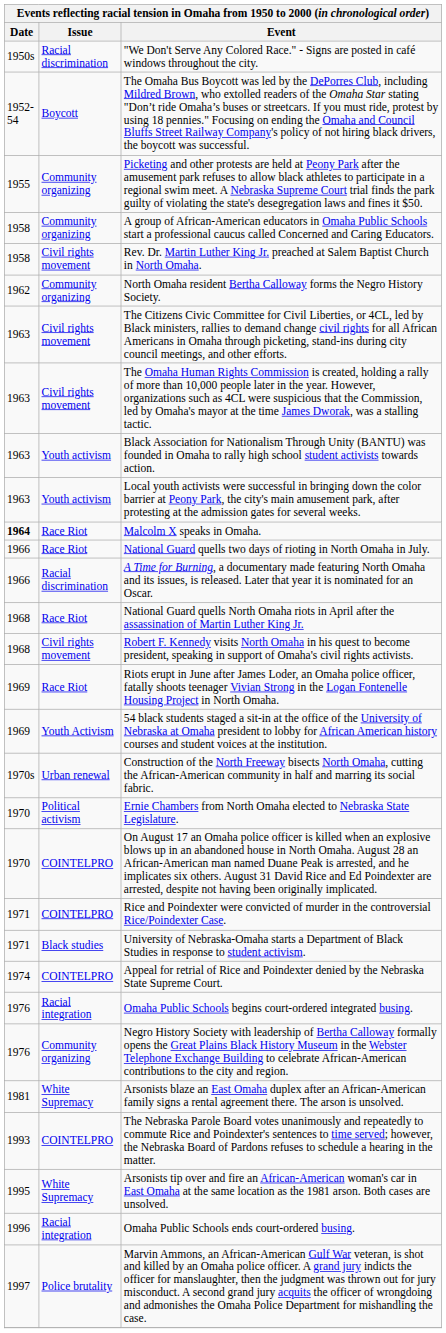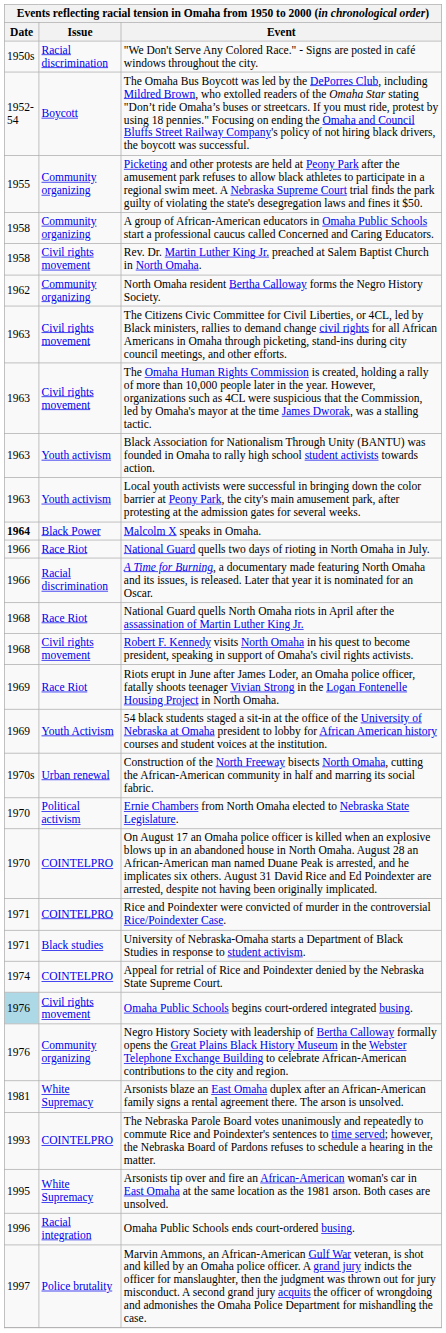 <table class="wikitable">
 <tr>
 <th align="center" colspan="6"><strong>Events reflecting racial tension in Omaha from 1950 to 2000</strong> (<em>in chronological order</em>)</th>
 </tr>
 <tr>
 <th>Date</th>
 <th>Issue</th>
 <th>Event</th>
 </tr>
 <tr>
 <td>1950s</td>
 <td><a href='#'>Racial discrimination</a></td>
 <td>"We Don't Serve Any Colored Race." - Signs are posted in café windows throughout the city.</td>
 </tr>
 <tr>
 <td>1952-54</td>
 <td><a href='#'>Boycott</a></td>
 <td>The Omaha Bus Boycott was led by the <a href='#'>DePorres Club</a>, including <a href='#'>Mildred Brown</a>, who extolled readers of the <em>Omaha Star</em> stating "Don’t ride Omaha’s buses or streetcars. If you must ride, protest by using 18 pennies." Focusing on ending the <a href='#'>Omaha and Council Bluffs Street Railway Company</a>'s policy of not hiring black drivers, the boycott was successful.</td>
 </tr>
 <tr>
 <td>1955</td>
 <td><a href='#'>Community organizing</a></td>
 <td><a href='#'>Picketing</a> and other protests are held at <a href='#'>Peony Park</a> after the amusement park refuses to allow black athletes to participate in a regional swim meet. A <a href='#'>Nebraska Supreme Court</a> trial finds the park guilty of violating the state's desegregation laws and fines it $50.</td>
 </tr>
 <tr>
 <td>1958</td>
 <td><a href='#'>Community organizing</a></td>
 <td>A group of African-American educators in <a href='#'>Omaha Public Schools</a> start a professional caucus called Concerned and Caring Educators.</td>
 </tr>
 <tr>
 <td>1958</td>
 <td><a href='#'>Civil rights movement</a></td>
 <td>Rev. Dr. <a href='#'>Martin Luther King Jr.</a> preached at Salem Baptist Church in <a href='#'>North Omaha</a>.</td>
 </tr>
 <tr>
 <td>1962</td>
 <td><a href='#'>Community organizing</a></td>
 <td>North Omaha resident <a href='#'>Bertha Calloway</a> forms the Negro History Society.</td>
 </tr>
 <tr>
 <td>1963</td>
 <td><a href='#'>Civil rights movement</a></td>
 <td>The Citizens Civic Committee for Civil Liberties, or 4CL, led by Black ministers, rallies to demand change <a href='#'>civil rights</a> for all African Americans in Omaha through picketing, stand-ins during city council meetings, and other efforts.</td>
 </tr>
 <tr>
 <td>1963</td>
 <td><a href='#'>Civil rights movement</a></td>
 <td>The <a href='#'>Omaha Human Rights Commission</a> is created, holding a rally of more than 10,000 people later in the year. However, organizations such as 4CL were suspicious that the Commission, led by Omaha's mayor at the time <a href='#'>James Dworak</a>, was a stalling tactic.</td>
 </tr>
 <tr>
 <td>1963</td>
 <td><a href='#'>Youth activism</a></td>
 <td>Black Association for Nationalism Through Unity (BANTU) was founded in Omaha to rally high school <a href='#'>student activists</a> towards action.</td>
 </tr>
 <tr>
 <td>1963</td>
 <td><a href='#'>Youth activism</a></td>
 <td>Local youth activists were successful in bringing down the color barrier at <a href='#'>Peony Park</a>, the city's main amusement park, after protesting at the admission gates for several weeks.</td>
 </tr>
 <tr>
 <td><strong>1964</strong></td>
-<td><a href='#'>Race Riot</a></td>
+<td><a href='#'>Black Power</a></td>
 <td><a href='#'>Malcolm X</a> speaks in Omaha.</td>
 </tr>
 <tr>
 <td>1966</td>
 <td><a href='#'>Race Riot</a></td>
 <td><a href='#'>National Guard</a> quells two days of rioting in North Omaha in July.</td>
 </tr>
 <tr>
 <td>1966</td>
 <td><a href='#'>Racial discrimination</a></td>
 <td><em><a href='#'>A Time for Burning</a></em>, a documentary made featuring North Omaha and its issues, is released. Later that year it is nominated for an Oscar.</td>
 </tr>
 <tr>
 <td>1968</td>
 <td><a href='#'>Race Riot</a></td>
 <td>National Guard quells North Omaha riots in April after the <a href='#'>assassination of Martin Luther King Jr.</a></td>
 </tr>
 <tr>
 <td>1968</td>
 <td><a href='#'>Civil rights movement</a></td>
 <td><a href='#'>Robert F. Kennedy</a> visits <a href='#'>North Omaha</a> in his quest to become president, speaking in support of Omaha's civil rights activists.</td>
 </tr>
 <tr>
 <td>1969</td>
 <td><a href='#'>Race Riot</a></td>
 <td>Riots erupt in June after James Loder, an Omaha police officer, fatally shoots teenager <a href='#'>Vivian Strong</a> in the <a href='#'>Logan Fontenelle Housing Project</a> in North Omaha.</td>
 </tr>
 <tr>
 <td>1969</td>
 <td><a href='#'>Youth Activism</a></td>
 <td>54 black students staged a sit-in at the office of the <a href='#'>University of Nebraska at Omaha</a> president to lobby for <a href='#'>African American history</a> courses and student voices at the institution.</td>
 </tr>
 <tr>
 <td>1970s</td>
 <td><a href='#'>Urban renewal</a></td>
 <td>Construction of the <a href='#'>North Freeway</a> bisects <a href='#'>North Omaha</a>,  cutting the African-American community in half and marring its social fabric.</td>
 </tr>
 <tr>
 <td>1970</td>
 <td><a href='#'>Political activism</a></td>
 <td><a href='#'>Ernie Chambers</a> from North Omaha elected to <a href='#'>Nebraska State Legislature</a>.</td>
 </tr>
 <tr>
 <td>1970</td>
 <td><a href='#'>COINTELPRO</a></td>
 <td>On August 17 an Omaha police officer is killed when an explosive blows up in an abandoned house in North Omaha. August 28 an African-American man named Duane Peak is arrested, and he implicates six others. August 31 David Rice and Ed Poindexter are arrested, despite not having been originally implicated.</td>
 </tr>
 <tr>
 <td>1971</td>
 <td><a href='#'>COINTELPRO</a></td>
 <td>Rice and Poindexter were convicted of murder in the controversial <a href='#'>Rice/Poindexter Case</a>.</td>
 </tr>
 <tr>
 <td>1971</td>
 <td><a href='#'>Black studies</a></td>
 <td>University of Nebraska-Omaha starts a Department of Black Studies in response to <a href='#'>student activism</a>.</td>
 </tr>
 <tr>
 <td>1974</td>
 <td><a href='#'>COINTELPRO</a></td>
 <td>Appeal for retrial of Rice and Poindexter denied by the Nebraska State Supreme Court.</td>
 </tr>
 <tr>
-<td>1976</td>
-<td><a href='#'>Racial integration</a></td>
+<td style="background: lightblue;">1976</td>
+<td><a href='#'>Civil rights movement</a></td>
 <td><a href='#'>Omaha Public Schools</a> begins court-ordered integrated <a href='#'>busing</a>.</td>
 </tr>
 <tr>
 <td>1976</td>
 <td><a href='#'>Community organizing</a></td>
 <td>Negro History Society with leadership of <a href='#'>Bertha Calloway</a> formally opens the <a href='#'>Great Plains Black History Museum</a> in the <a href='#'>Webster Telephone Exchange Building</a> to celebrate African-American contributions to the city and region.</td>
 </tr>
 <tr>
 <td>1981</td>
 <td><a href='#'>White Supremacy</a></td>
 <td>Arsonists blaze an <a href='#'>East Omaha</a> duplex after an African-American family signs a rental agreement there. The arson is unsolved.</td>
 </tr>
 <tr>
 <td>1993</td>
 <td><a href='#'>COINTELPRO</a></td>
 <td>The Nebraska Parole Board votes unanimously and repeatedly to commute Rice and Poindexter's sentences to <a href='#'>time served</a>; however, the Nebraska Board of Pardons refuses to schedule a hearing in the matter.</td>
 </tr>
 <tr>
 <td>1995</td>
 <td><a href='#'>White Supremacy</a></td>
 <td>Arsonists tip over and fire an <a href='#'>African-American</a> woman's car in <a href='#'>East Omaha</a> at the same location as the 1981 arson. Both cases are unsolved.</td>
 </tr>
 <tr>
 <td>1996</td>
 <td><a href='#'>Racial integration</a></td>
 <td>Omaha Public Schools ends court-ordered <a href='#'>busing</a>.</td>
 </tr>
 <tr>
 <td>1997</td>
 <td><a href='#'>Police brutality</a></td>
 <td>Marvin Ammons, an African-American <a href='#'>Gulf War</a> veteran, is shot and killed by an Omaha police officer. A <a href='#'>grand jury</a> indicts the officer for manslaughter, then the judgment was thrown out for jury misconduct. A second grand jury <a href='#'>acquits</a> the officer of wrongdoing and admonishes the Omaha Police Department for mishandling the case.</td>
 </tr>
 <tr>
 </tr>
 </table>
